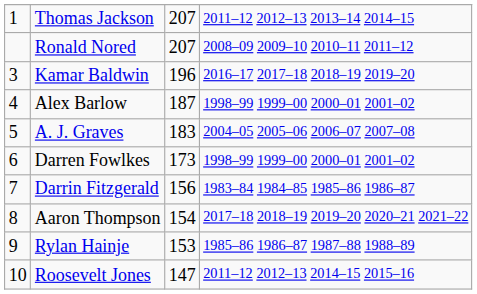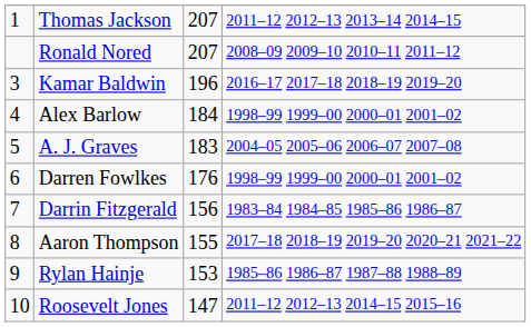 <table class="wikitable">
 <tr>
 </tr>
 <tr>
 <td>1</td>
 <td><a href='#'>Thomas Jackson</a></td>
 <td>207</td>
 <td style="font-size:80%;"><a href='#'>2011–12</a> <a href='#'>2012–13</a> <a href='#'>2013–14</a> <a href='#'>2014–15</a></td>
 </tr>
 <tr>
 <td></td>
 <td><a href='#'>Ronald Nored</a></td>
 <td>207</td>
 <td style="font-size:80%;"><a href='#'>2008–09</a> <a href='#'>2009–10</a> <a href='#'>2010–11</a> <a href='#'>2011–12</a></td>
 </tr>
 <tr>
 <td>3</td>
 <td><a href='#'>Kamar Baldwin</a></td>
 <td>196</td>
 <td style="font-size:80%;"><a href='#'>2016–17</a> <a href='#'>2017–18</a> <a href='#'>2018–19</a> <a href='#'>2019–20</a></td>
 </tr>
 <tr>
 <td>4</td>
 <td>Alex Barlow</td>
-<td>187</td>
+<td>184</td>
 <td style="font-size:80%;"><a href='#'>1998–99</a> <a href='#'>1999–00</a> <a href='#'>2000–01</a> <a href='#'>2001–02</a></td>
 </tr>
 <tr>
 <td>5</td>
 <td><a href='#'>A. J. Graves</a></td>
 <td>183</td>
 <td style="font-size:80%;"><a href='#'>2004–05</a> <a href='#'>2005–06</a> <a href='#'>2006–07</a> <a href='#'>2007–08</a></td>
 </tr>
 <tr>
 <td>6</td>
 <td>Darren Fowlkes</td>
-<td>173</td>
+<td>176</td>
 <td style="font-size:80%;"><a href='#'>1998–99</a> <a href='#'>1999–00</a> <a href='#'>2000–01</a> <a href='#'>2001–02</a></td>
 </tr>
 <tr>
 <td>7</td>
 <td><a href='#'>Darrin Fitzgerald</a></td>
 <td>156</td>
 <td style="font-size:80%;"><a href='#'>1983–84</a> <a href='#'>1984–85</a> <a href='#'>1985–86</a> <a href='#'>1986–87</a></td>
 </tr>
 <tr>
 <td>8</td>
 <td>Aaron Thompson</td>
-<td>154</td>
+<td>155</td>
 <td style="font-size:80%;"><a href='#'>2017–18</a> <a href='#'>2018–19</a> <a href='#'>2019–20</a> <a href='#'>2020–21</a> <a href='#'>2021–22</a></td>
 </tr>
 <tr>
 <td>9</td>
 <td><a href='#'>Rylan Hainje</a></td>
 <td>153</td>
 <td style="font-size:80%;"><a href='#'>1985–86</a> <a href='#'>1986–87</a> <a href='#'>1987–88</a> <a href='#'>1988–89</a></td>
 </tr>
 <tr>
 <td>10</td>
 <td><a href='#'>Roosevelt Jones</a></td>
 <td>147</td>
 <td style="font-size:80%;"><a href='#'>2011–12</a> <a href='#'>2012–13</a> <a href='#'>2014–15</a> <a href='#'>2015–16</a></td>
 </tr>
 </table>
